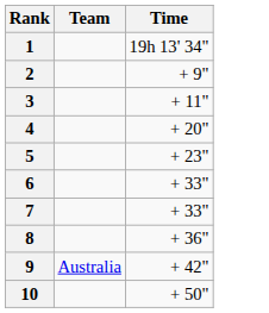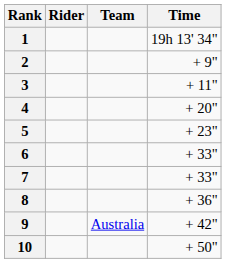 <table class="wikitable" margin-bottom:0;">
 <tr>
 <th scope="col">Rank</th>
+<th scope="col">Rider</th>
 <th scope="col">Team</th>
 <th scope="col">Time</th>
 </tr>
 <tr>
 <th scope="row">1</th>
+<td> </td>
 <td></td>
 <td align="right">19h 13' 34"</td>
 </tr>
 <tr>
 <th scope="row">2</th>
 <td></td>
+<td></td>
 <td align="right">+ 9"</td>
 </tr>
 <tr>
 <th scope="row">3</th>
+<td> </td>
 <td></td>
 <td align="right">+ 11"</td>
 </tr>
 <tr>
 <th scope="row">4</th>
 <td></td>
+<td></td>
 <td align="right">+ 20"</td>
 </tr>
 <tr>
 <th scope="row">5</th>
+<td></td>
 <td></td>
 <td align="right">+ 23"</td>
 </tr>
 <tr>
 <th scope="row">6</th>
 <td></td>
+<td></td>
 <td align="right">+ 33"</td>
 </tr>
 <tr>
 <th scope="row">7</th>
+<td></td>
 <td></td>
 <td align="right">+ 33"</td>
 </tr>
 <tr>
 <th scope="row">8</th>
 <td></td>
+<td></td>
 <td align="right">+ 36"</td>
 </tr>
 <tr>
 <th scope="row">9</th>
+<td></td>
 <td><a href='#'>Australia</a></td>
 <td align="right">+ 42"</td>
 </tr>
 <tr>
 <th scope="row">10</th>
 <td></td>
+<td></td>
 <td align="right">+ 50"</td>
 </tr>
 </table>
